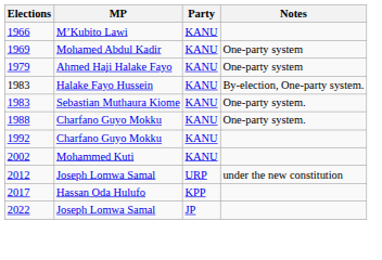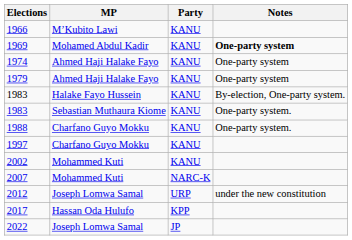 <table class="wikitable">
 <tr>
 <th>Elections</th>
 <th>MP </th>
 <th>Party</th>
 <th>Notes</th>
 </tr>
 <tr>
 <td><a href='#'>1966</a></td>
 <td><a href='#'>M’Kubito Lawi</a></td>
 <td><a href='#'>KANU</a></td>
 <td></td>
 </tr>
 <tr>
 <td><a href='#'>1969</a></td>
 <td><a href='#'>Mohamed Abdul Kadir</a></td>
+<td><a href='#'>KANU</a></td>
+<td><strong>One-party system</strong></td>
+</tr>
+<tr>
+<td><a href='#'>1974</a></td>
+<td><a href='#'>Ahmed Haji Halake Fayo</a></td>
 <td><a href='#'>KANU</a></td>
 <td>One-party system</td>
 </tr>
 <tr>
 <td><a href='#'>1979</a></td>
 <td><a href='#'>Ahmed Haji Halake Fayo</a></td>
 <td><a href='#'>KANU</a></td>
 <td>One-party system</td>
 </tr>
 <tr>
 <td>1983</td>
 <td><a href='#'>Halake Fayo Hussein</a></td>
 <td><a href='#'>KANU</a></td>
 <td>By-election, One-party system.</td>
 </tr>
 <tr>
 <td><a href='#'>1983</a></td>
 <td><a href='#'>Sebastian Muthaura Kiome</a></td>
 <td><a href='#'>KANU</a></td>
 <td>One-party system.</td>
 </tr>
 <tr>
 <td><a href='#'>1988</a></td>
 <td><a href='#'>Charfano Guyo Mokku</a></td>
 <td><a href='#'>KANU</a></td>
 <td>One-party system.</td>
 </tr>
 <tr>
-<td><a href='#'>1992</a></td>
+<td><a href='#'>1997</a></td>
 <td><a href='#'>Charfano Guyo Mokku</a></td>
 <td><a href='#'>KANU</a></td>
 <td></td>
 </tr>
 <tr>
 <td><a href='#'>2002</a></td>
 <td><a href='#'>Mohammed Kuti</a></td>
 <td><a href='#'>KANU</a></td>
+<td></td>
+</tr>
+<tr>
+<td><a href='#'>2007</a></td>
+<td><a href='#'>Mohammed Kuti</a></td>
+<td><a href='#'>NARC-K</a></td>
 <td></td>
 </tr>
 <tr>
 <td><a href='#'>2012</a></td>
 <td><a href='#'>Joseph Lomwa Samal</a></td>
 <td><a href='#'>URP</a></td>
 <td>under the new constitution</td>
 </tr>
 <tr>
 <td><a href='#'>2017</a></td>
 <td><a href='#'>Hassan Oda Hulufo</a></td>
 <td><a href='#'>KPP</a></td>
 <td></td>
 </tr>
 <tr>
 <td><a href='#'>2022</a></td>
 <td><a href='#'>Joseph Lomwa Samal</a></td>
 <td><a href='#'>JP</a></td>
 <td></td>
 </tr>
 </table>
